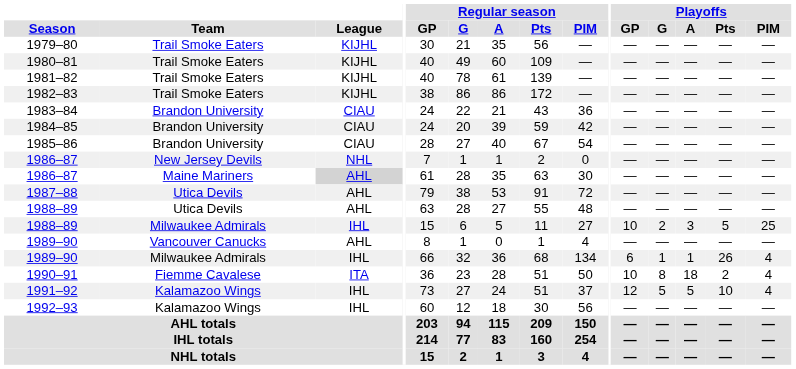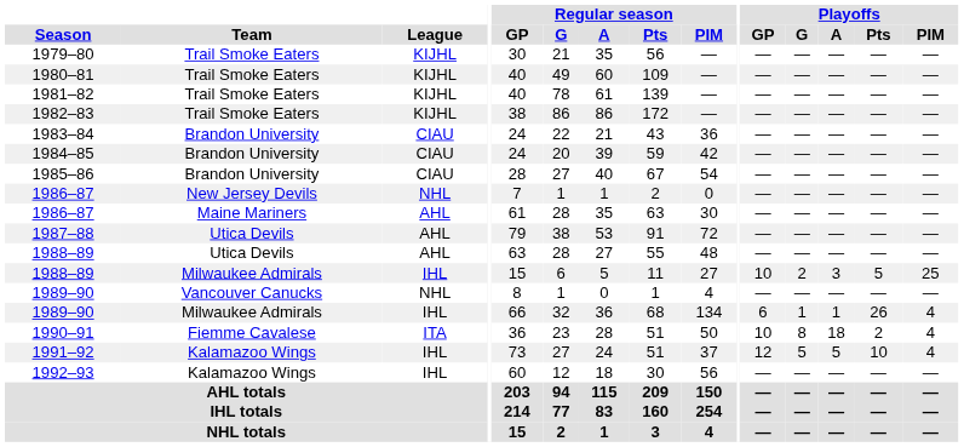 <table border="0" cellpadding="1" cellspacing="0" style="text-align:center; width:60em">
 <tr bgcolor="#e0e0e0">
 <th colspan="3" bgcolor="#ffffff"></th>
 <th rowspan="100" bgcolor="#ffffff"></th>
 <th colspan="5"><a href='#'>Regular season</a></th>
 <th rowspan="100" bgcolor="#ffffff"></th>
 <th colspan="5"><a href='#'>Playoffs</a></th>
 </tr>
 <tr bgcolor="#e0e0e0">
 <th><a href='#'>Season</a></th>
 <th>Team</th>
 <th>League</th>
 <th>GP</th>
 <th><a href='#'>G</a></th>
 <th><a href='#'>A</a></th>
 <th><a href='#'>Pts</a></th>
 <th><a href='#'>PIM</a></th>
 <th>GP</th>
 <th>G</th>
 <th>A</th>
 <th>Pts</th>
 <th>PIM</th>
 </tr>
 <tr>
 <td>1979–80</td>
 <td><a href='#'>Trail Smoke Eaters</a></td>
 <td><a href='#'>KIJHL</a></td>
 <td>30</td>
 <td>21</td>
 <td>35</td>
 <td>56</td>
 <td>—</td>
 <td>—</td>
 <td>—</td>
 <td>—</td>
 <td>—</td>
 <td>—</td>
 </tr>
 <tr bgcolor="#f0f0f0">
 <td>1980–81</td>
 <td>Trail Smoke Eaters</td>
 <td>KIJHL</td>
 <td>40</td>
 <td>49</td>
 <td>60</td>
 <td>109</td>
 <td>—</td>
 <td>—</td>
 <td>—</td>
 <td>—</td>
 <td>—</td>
 <td>—</td>
 </tr>
 <tr>
 <td>1981–82</td>
 <td>Trail Smoke Eaters</td>
 <td>KIJHL</td>
 <td>40</td>
 <td>78</td>
 <td>61</td>
 <td>139</td>
 <td>—</td>
 <td>—</td>
 <td>—</td>
 <td>—</td>
 <td>—</td>
 <td>—</td>
 </tr>
 <tr bgcolor="#f0f0f0">
 <td>1982–83</td>
 <td>Trail Smoke Eaters</td>
 <td>KIJHL</td>
 <td>38</td>
 <td>86</td>
 <td>86</td>
 <td>172</td>
 <td>—</td>
 <td>—</td>
 <td>—</td>
 <td>—</td>
 <td>—</td>
 <td>—</td>
 </tr>
 <tr>
 <td>1983–84</td>
 <td><a href='#'>Brandon University</a></td>
 <td><a href='#'>CIAU</a></td>
 <td>24</td>
 <td>22</td>
 <td>21</td>
 <td>43</td>
 <td>36</td>
 <td>—</td>
 <td>—</td>
 <td>—</td>
 <td>—</td>
 <td>—</td>
 </tr>
 <tr bgcolor="#f0f0f0">
 <td>1984–85</td>
 <td>Brandon University</td>
 <td>CIAU</td>
 <td>24</td>
 <td>20</td>
 <td>39</td>
 <td>59</td>
 <td>42</td>
 <td>—</td>
 <td>—</td>
 <td>—</td>
 <td>—</td>
 <td>—</td>
 </tr>
 <tr>
 <td>1985–86</td>
 <td>Brandon University</td>
 <td>CIAU</td>
 <td>28</td>
 <td>27</td>
 <td>40</td>
 <td>67</td>
 <td>54</td>
 <td>—</td>
 <td>—</td>
 <td>—</td>
 <td>—</td>
 <td>—</td>
 </tr>
 <tr bgcolor="#f0f0f0">
 <td><a href='#'>1986–87</a></td>
 <td><a href='#'>New Jersey Devils</a></td>
 <td><a href='#'>NHL</a></td>
 <td>7</td>
 <td>1</td>
 <td>1</td>
 <td>2</td>
 <td>0</td>
 <td>—</td>
 <td>—</td>
 <td>—</td>
 <td>—</td>
 <td>—</td>
 </tr>
 <tr>
 <td><a href='#'>1986–87</a></td>
 <td><a href='#'>Maine Mariners</a></td>
-<td style="background: lightgrey;"><a href='#'>AHL</a></td>
+<td><a href='#'>AHL</a></td>
 <td>61</td>
 <td>28</td>
 <td>35</td>
 <td>63</td>
 <td>30</td>
 <td>—</td>
 <td>—</td>
 <td>—</td>
 <td>—</td>
 <td>—</td>
 </tr>
 <tr bgcolor="#f0f0f0">
 <td><a href='#'>1987–88</a></td>
 <td><a href='#'>Utica Devils</a></td>
 <td>AHL</td>
 <td>79</td>
 <td>38</td>
 <td>53</td>
 <td>91</td>
 <td>72</td>
 <td>—</td>
 <td>—</td>
 <td>—</td>
 <td>—</td>
 <td>—</td>
 </tr>
 <tr>
 <td><a href='#'>1988–89</a></td>
 <td>Utica Devils</td>
 <td>AHL</td>
 <td>63</td>
 <td>28</td>
 <td>27</td>
 <td>55</td>
 <td>48</td>
 <td>—</td>
 <td>—</td>
 <td>—</td>
 <td>—</td>
 <td>—</td>
 </tr>
 <tr bgcolor="#f0f0f0">
 <td><a href='#'>1988–89</a></td>
 <td><a href='#'>Milwaukee Admirals</a></td>
 <td><a href='#'>IHL</a></td>
 <td>15</td>
 <td>6</td>
 <td>5</td>
 <td>11</td>
 <td>27</td>
 <td>10</td>
 <td>2</td>
 <td>3</td>
 <td>5</td>
 <td>25</td>
 </tr>
 <tr>
 <td><a href='#'>1989–90</a></td>
 <td><a href='#'>Vancouver Canucks</a></td>
-<td>AHL</td>
+<td>NHL</td>
 <td>8</td>
 <td>1</td>
 <td>0</td>
 <td>1</td>
 <td>4</td>
 <td>—</td>
 <td>—</td>
 <td>—</td>
 <td>—</td>
 <td>—</td>
 </tr>
 <tr bgcolor="#f0f0f0">
 <td><a href='#'>1989–90</a></td>
 <td>Milwaukee Admirals</td>
 <td>IHL</td>
 <td>66</td>
 <td>32</td>
 <td>36</td>
 <td>68</td>
 <td>134</td>
 <td>6</td>
 <td>1</td>
 <td>1</td>
 <td>26</td>
 <td>4</td>
 </tr>
 <tr>
 <td><a href='#'>1990–91</a></td>
 <td><a href='#'>Fiemme Cavalese</a></td>
 <td><a href='#'>ITA</a></td>
 <td>36</td>
 <td>23</td>
 <td>28</td>
 <td>51</td>
 <td>50</td>
 <td>10</td>
 <td>8</td>
 <td>18</td>
 <td>2</td>
 <td>4</td>
 </tr>
 <tr bgcolor="#f0f0f0">
 <td><a href='#'>1991–92</a></td>
 <td><a href='#'>Kalamazoo Wings</a></td>
 <td>IHL</td>
 <td>73</td>
 <td>27</td>
 <td>24</td>
 <td>51</td>
 <td>37</td>
 <td>12</td>
 <td>5</td>
 <td>5</td>
 <td>10</td>
 <td>4</td>
 </tr>
 <tr>
 <td><a href='#'>1992–93</a></td>
 <td>Kalamazoo Wings</td>
 <td>IHL</td>
 <td>60</td>
 <td>12</td>
 <td>18</td>
 <td>30</td>
 <td>56</td>
 <td>—</td>
 <td>—</td>
 <td>—</td>
 <td>—</td>
 <td>—</td>
 </tr>
 <tr bgcolor="#e0e0e0">
 <th colspan="3">AHL totals</th>
 <th>203</th>
 <th>94</th>
 <th>115</th>
 <th>209</th>
 <th>150</th>
 <th>—</th>
 <th>—</th>
 <th>—</th>
 <th>—</th>
 <th>—</th>
 </tr>
 <tr bgcolor="#e0e0e0">
 <th colspan="3">IHL totals</th>
 <th>214</th>
 <th>77</th>
 <th>83</th>
 <th>160</th>
 <th>254</th>
 <th>—</th>
 <th>—</th>
 <th>—</th>
 <th>—</th>
 <th>—</th>
 </tr>
 <tr bgcolor="#e0e0e0">
 <th colspan="3">NHL totals</th>
 <th>15</th>
 <th>2</th>
 <th>1</th>
 <th>3</th>
 <th>4</th>
 <th>—</th>
 <th>—</th>
 <th>—</th>
 <th>—</th>
 <th>—</th>
 </tr>
 </table>
